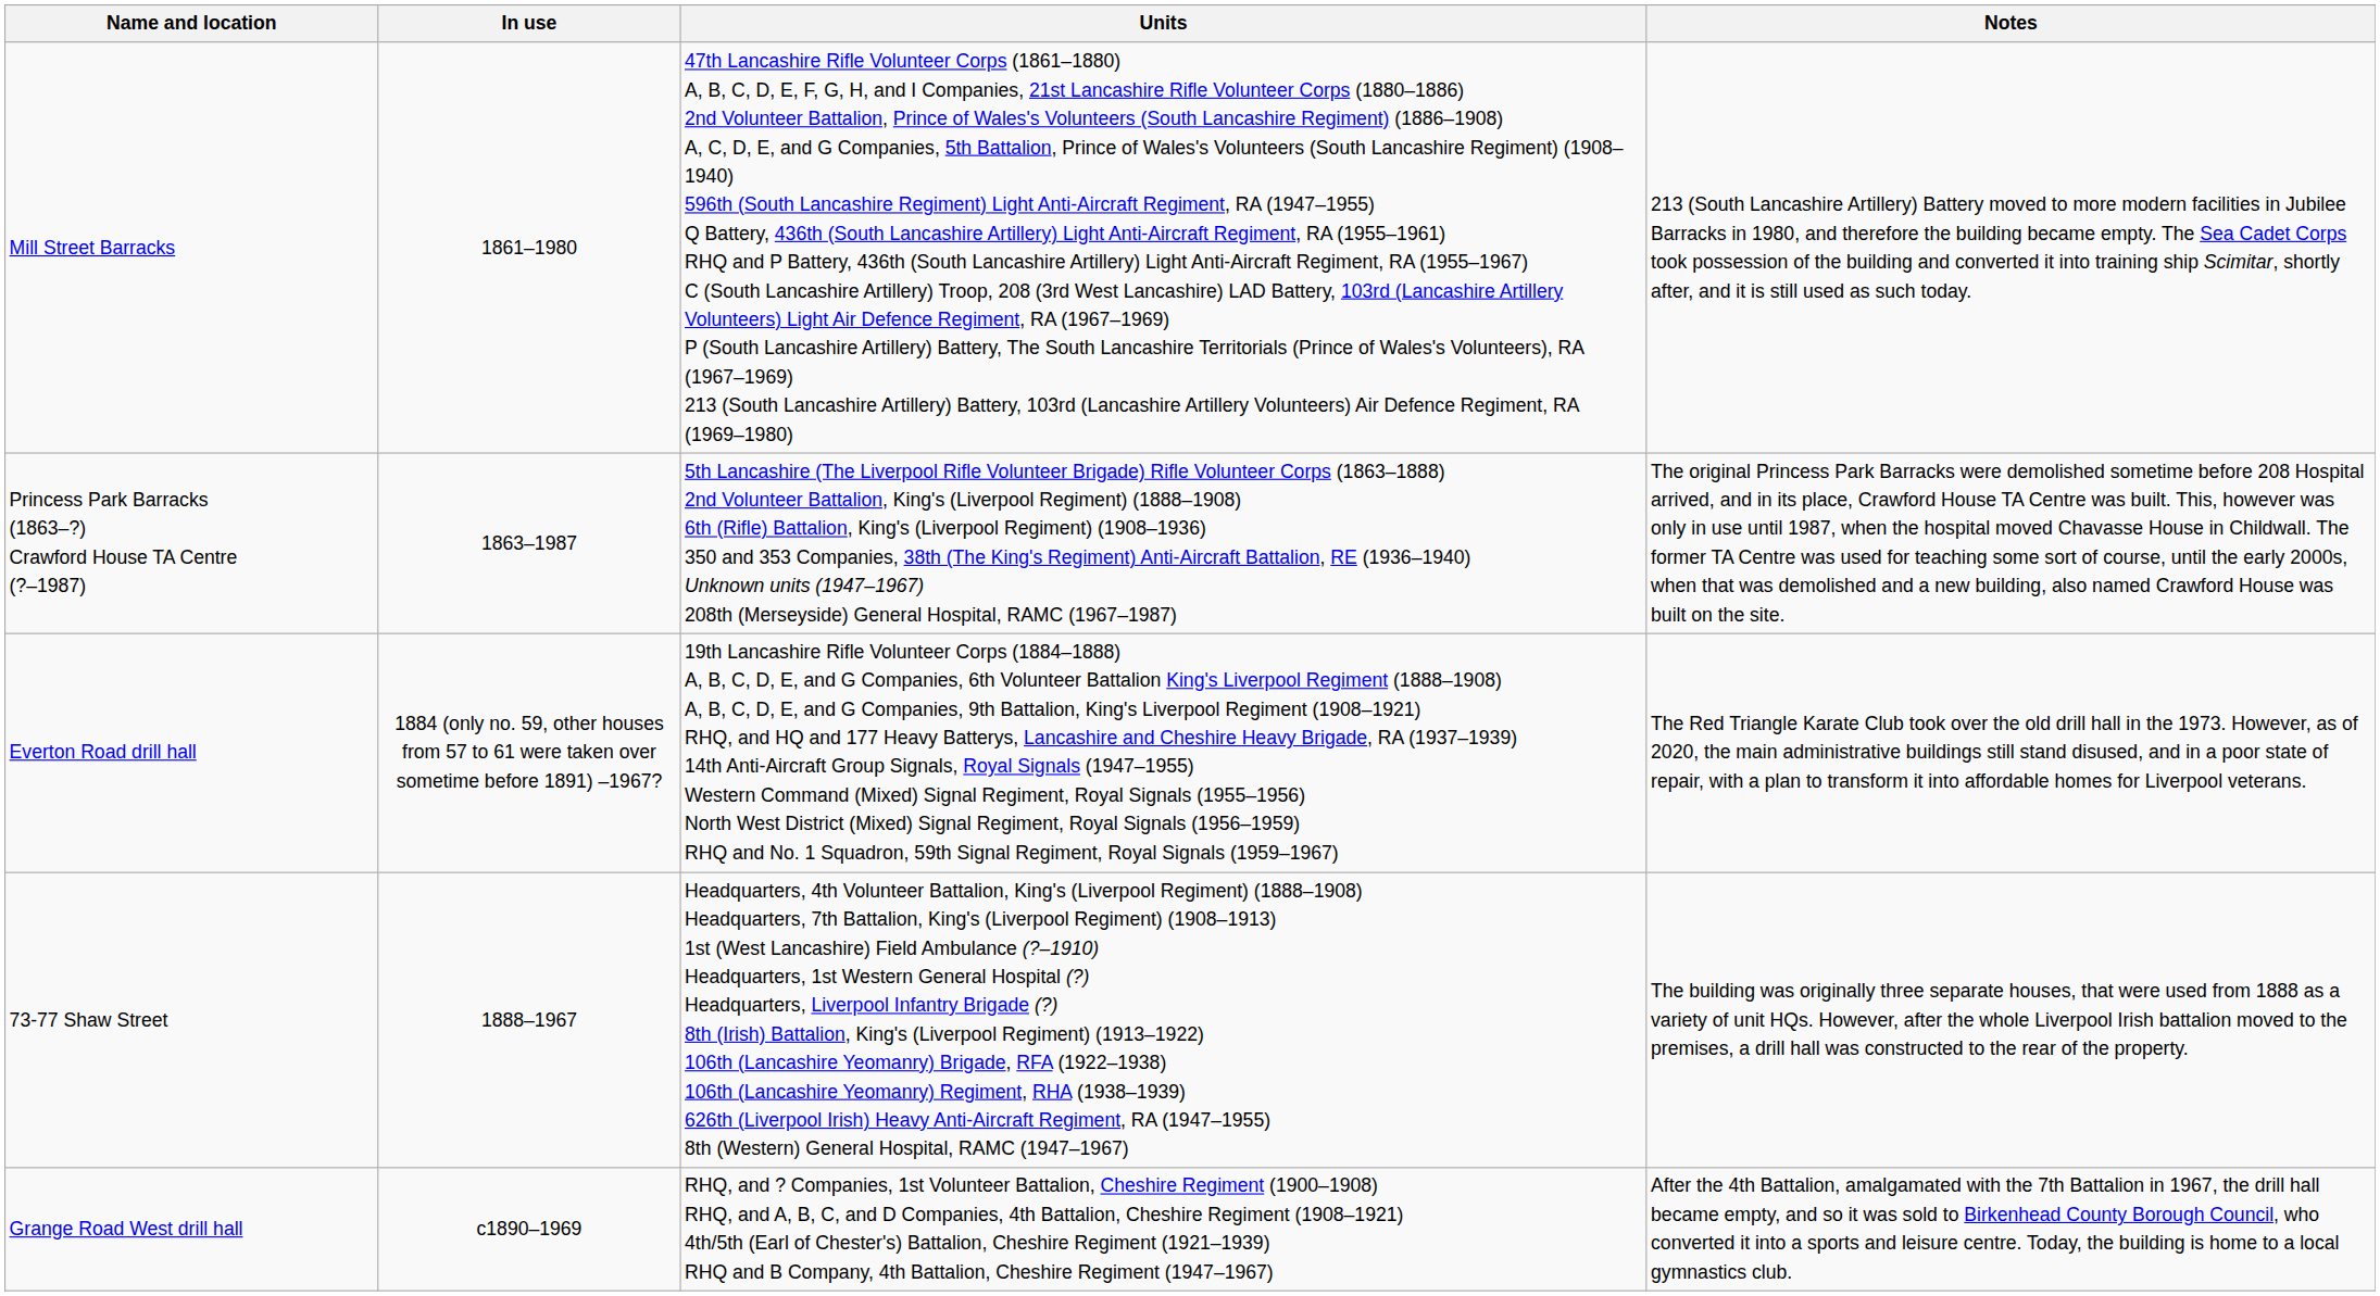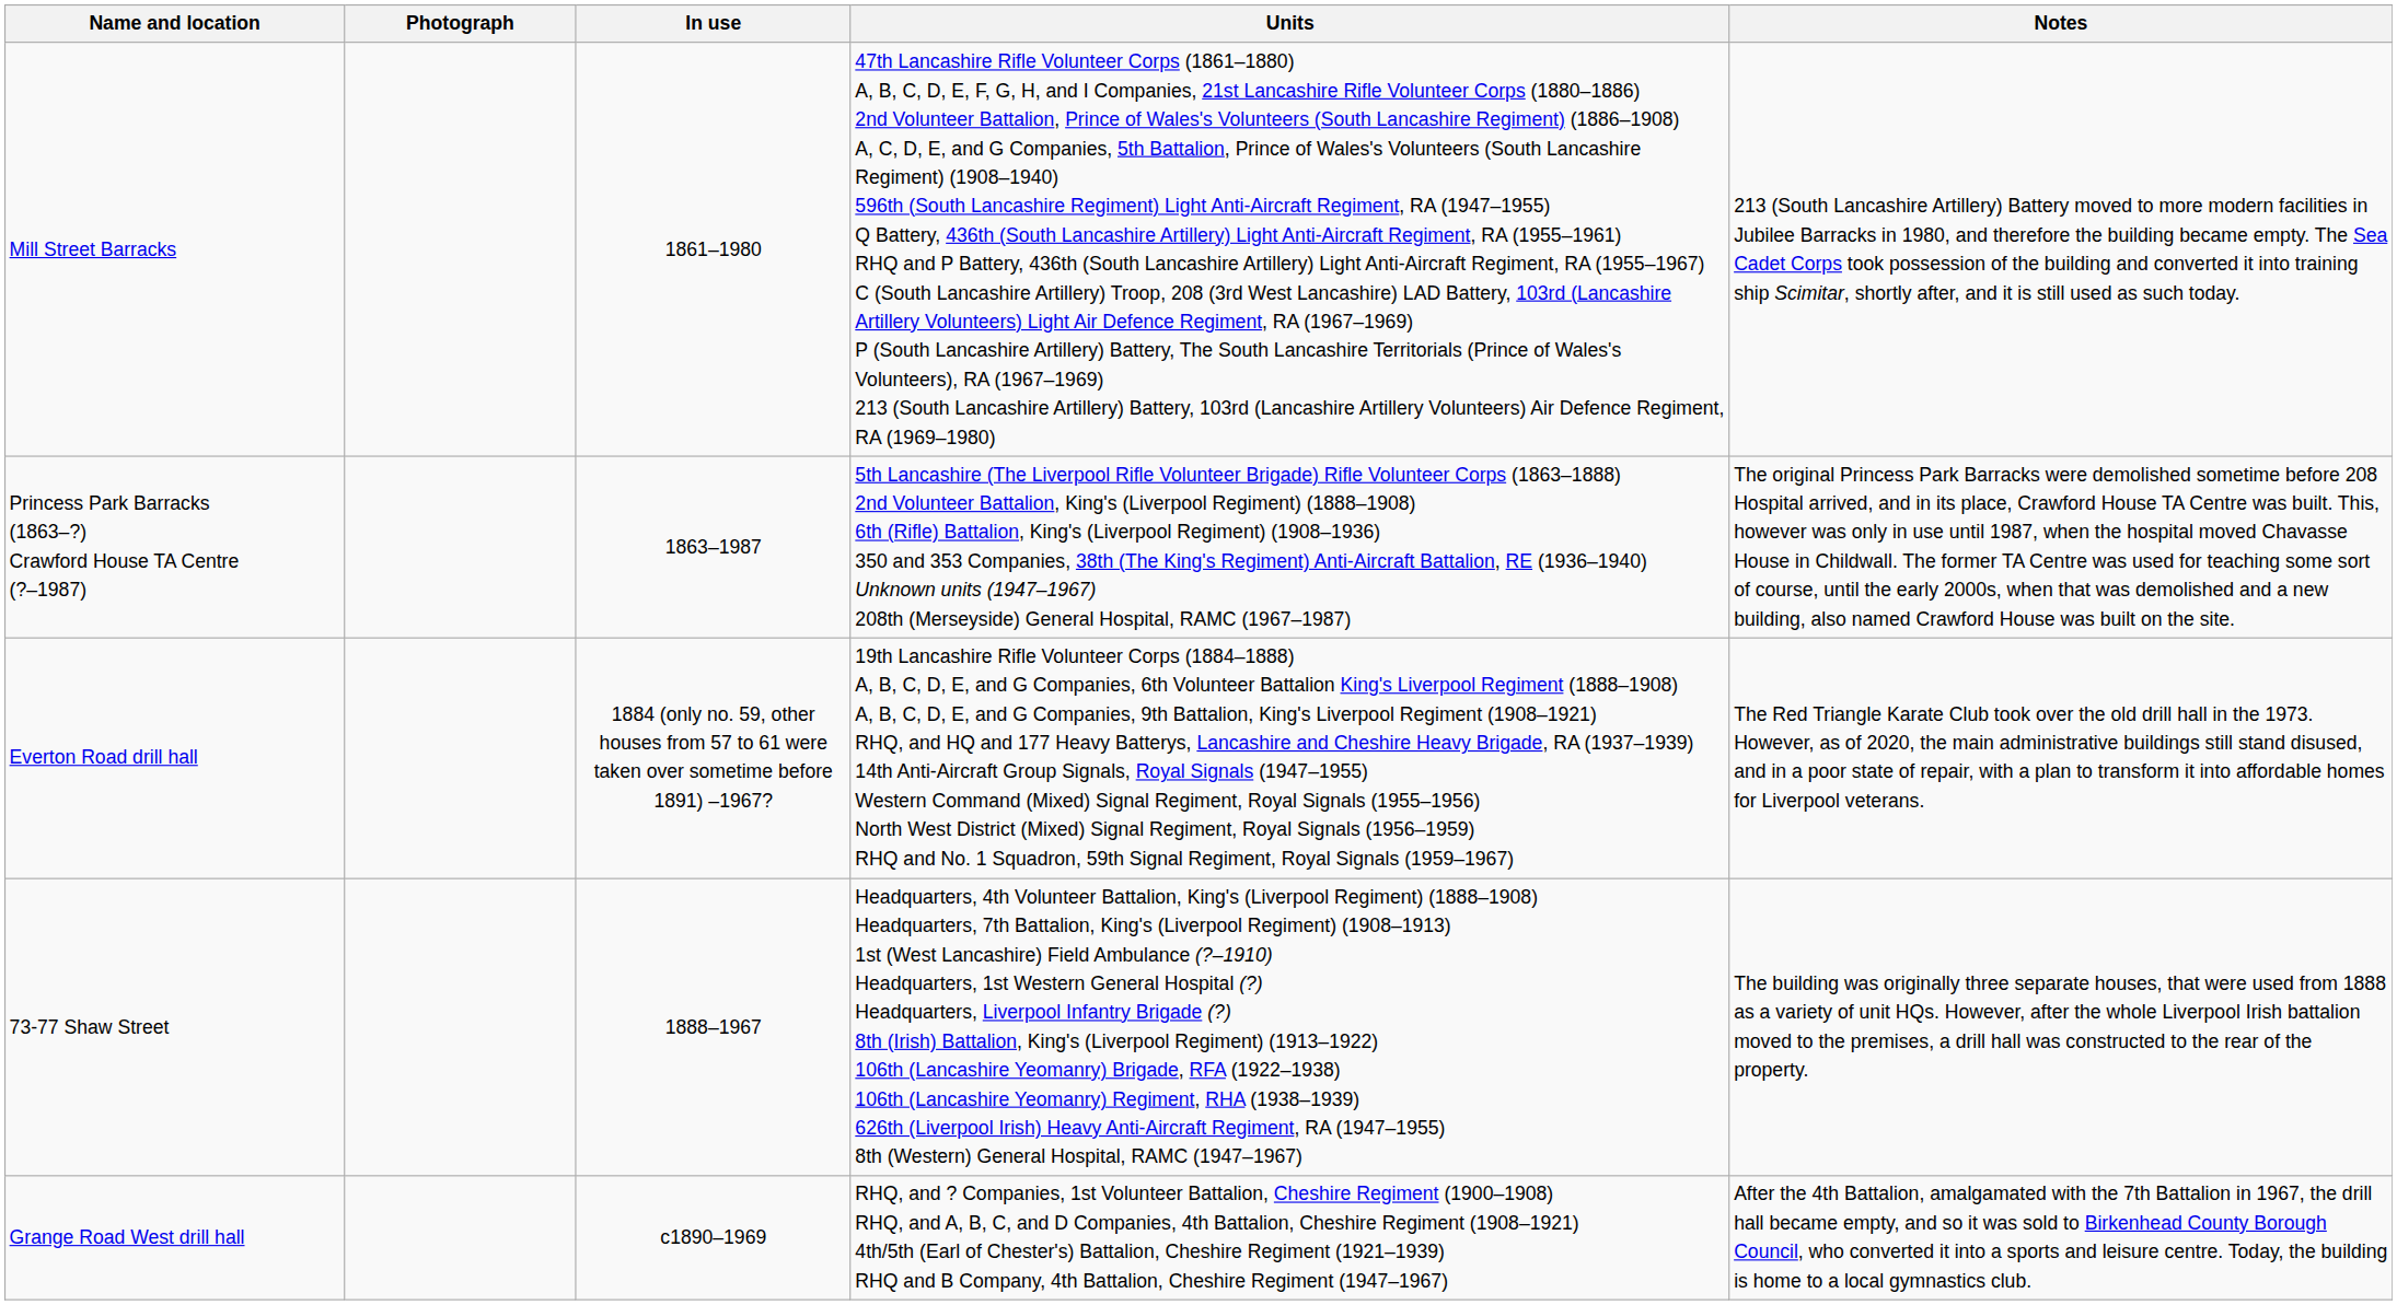 <table class="wikitable sortable plainrowheaders" style="width:100%;border:0px;text-align:left;line-height:150%;">
 <tr>
 <th scope="col"  style="width:150px">Name and location</th>
+<th scope="col"  style="width:100px" class="unsortable">Photograph</th>
 <th scope="col"  style="width:120px">In use</th>
 <th scope="col"  style="width:400px" class="unsortable">Units</th>
 <th scope="col"  style="width:300px" class="unsortable">Notes</th>
 </tr>
 <tr>
 <td><a href='#'>Mill Street Barracks</a><br><small></small></td>
+<td></td>
 <td align="center">1861–1980</td>
 <td><a href='#'>47th Lancashire Rifle Volunteer Corps</a> (1861–1880)<br>A, B, C, D, E, F, G, H, and I Companies, <a href='#'>21st Lancashire Rifle Volunteer Corps</a> (1880–1886)<br><a href='#'>2nd Volunteer Battalion</a>, <a href='#'>Prince of Wales's Volunteers (South Lancashire Regiment)</a> (1886–1908)<br>A, C, D, E, and G Companies, <a href='#'>5th Battalion</a>, Prince of Wales's Volunteers (South Lancashire Regiment) (1908–1940)<br><a href='#'>596th (South Lancashire Regiment) Light Anti-Aircraft Regiment</a>, RA (1947–1955)<br>Q Battery, <a href='#'>436th (South Lancashire Artillery) Light Anti-Aircraft Regiment</a>, RA (1955–1961)<br>RHQ and P Battery, 436th (South Lancashire Artillery) Light Anti-Aircraft Regiment, RA (1955–1967)<br>C (South Lancashire Artillery) Troop, 208 (3rd West Lancashire) LAD Battery, <a href='#'>103rd (Lancashire Artillery Volunteers) Light Air Defence Regiment</a>, RA (1967–1969)<br>P (South Lancashire Artillery) Battery, The South Lancashire Territorials (Prince of Wales's Volunteers), RA (1967–1969)<br>213 (South Lancashire Artillery) Battery, 103rd (Lancashire Artillery Volunteers) Air Defence Regiment, RA (1969–1980)</td>
 <td>213 (South Lancashire Artillery) Battery moved to more modern facilities in Jubilee Barracks in 1980, and therefore the building became empty. The <a href='#'>Sea Cadet Corps</a> took possession of the building and converted it into training ship <em>Scimitar</em>, shortly after, and it is still used as such today.</td>
 </tr>
 <tr>
 <td>Princess Park Barracks<br>(1863–?)<br>Crawford House TA Centre<br>(?–1987)<br><small></small></td>
+<td></td>
 <td align="center">1863–1987 </td>
 <td><a href='#'>5th Lancashire (The Liverpool Rifle Volunteer Brigade) Rifle Volunteer Corps</a> (1863–1888)<br><a href='#'>2nd Volunteer Battalion</a>, King's (Liverpool Regiment) (1888–1908)<br><a href='#'>6th (Rifle) Battalion</a>, King's (Liverpool Regiment) (1908–1936)<br>350 and 353 Companies, <a href='#'>38th (The King's Regiment) Anti-Aircraft Battalion</a>, <a href='#'>RE</a> (1936–1940)<br><em>Unknown units (1947–1967)</em><br>208th (Merseyside) General Hospital, RAMC (1967–1987)</td>
 <td>The original Princess Park Barracks were demolished sometime before 208 Hospital arrived, and in its place, Crawford House TA Centre was built. This, however was only in use until 1987, when the hospital moved Chavasse House in Childwall. The former TA Centre was used for teaching some sort of course, until the early 2000s, when that was demolished and a new building, also named Crawford House was built on the site.</td>
 </tr>
 <tr>
 <td><a href='#'>Everton Road drill hall</a><br><small></small></td>
+<td></td>
 <td align="center">1884 (only no. 59, other houses from 57 to 61 were taken over sometime before 1891) –1967?</td>
 <td>19th Lancashire Rifle Volunteer Corps (1884–1888)<br>A, B, C, D, E, and G Companies, 6th Volunteer Battalion <a href='#'>King's Liverpool Regiment</a> (1888–1908)<br>A, B, C, D, E, and G Companies, 9th Battalion, King's Liverpool Regiment (1908–1921)<br>RHQ, and HQ and 177 Heavy Batterys, <a href='#'>Lancashire and Cheshire Heavy Brigade</a>, RA (1937–1939)<br>14th Anti-Aircraft Group Signals, <a href='#'>Royal Signals</a> (1947–1955)<br>Western Command (Mixed) Signal Regiment, Royal Signals (1955–1956)<br>North West District (Mixed) Signal Regiment, Royal Signals (1956–1959)<br>RHQ and No. 1 Squadron, 59th Signal Regiment, Royal Signals (1959–1967)</td>
 <td>The Red Triangle Karate Club took over the old drill hall in the 1973. However, as of 2020, the main administrative buildings still stand disused, and in a poor state of repair, with a plan to transform it into affordable homes for Liverpool veterans.</td>
 </tr>
 <tr>
 <td>73-77 Shaw Street<br><small></small></td>
+<td></td>
 <td align="center">1888–1967 </td>
 <td>Headquarters, 4th Volunteer Battalion, King's (Liverpool Regiment) (1888–1908)<br>Headquarters, 7th Battalion, King's (Liverpool Regiment) (1908–1913)<br>1st (West Lancashire) Field Ambulance <em>(?–1910)</em><br>Headquarters, 1st Western General Hospital <em>(?)</em><br>Headquarters, <a href='#'>Liverpool Infantry Brigade</a> <em>(?)</em><br><a href='#'>8th (Irish) Battalion</a>, King's (Liverpool Regiment) (1913–1922)<br><a href='#'>106th (Lancashire Yeomanry) Brigade</a>, <a href='#'>RFA</a> (1922–1938)<br><a href='#'>106th (Lancashire Yeomanry) Regiment</a>, <a href='#'>RHA</a> (1938–1939)<br><a href='#'>626th (Liverpool Irish) Heavy Anti-Aircraft Regiment</a>, RA (1947–1955)<br>8th (Western) General Hospital, RAMC (1947–1967)</td>
 <td>The building was originally three separate houses, that were used from 1888 as a variety of unit HQs. However, after the whole Liverpool Irish battalion moved to the premises, a drill hall was constructed to the rear of the property.</td>
 </tr>
 <tr>
 <td><a href='#'>Grange Road West drill hall</a><br><small></small></td>
+<td></td>
 <td align="center">c1890–1969</td>
 <td>RHQ, and ? Companies, 1st Volunteer Battalion, <a href='#'>Cheshire Regiment</a> (1900–1908)<br>RHQ, and A, B, C, and D Companies, 4th Battalion, Cheshire Regiment (1908–1921)<br>4th/5th (Earl of Chester's) Battalion, Cheshire Regiment (1921–1939)<br>RHQ and B Company, 4th Battalion, Cheshire Regiment (1947–1967)</td>
 <td>After the 4th Battalion, amalgamated with the 7th Battalion in 1967, the drill hall became empty, and so it was sold to <a href='#'>Birkenhead County Borough Council</a>, who converted it into a sports and leisure centre. Today, the building is home to a local gymnastics club.</td>
 </tr>
 </table>
